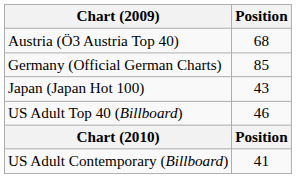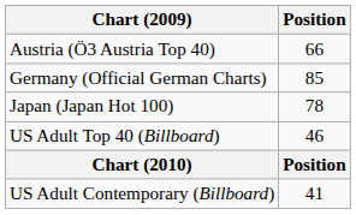 <table class="wikitable sortable">
 <tr>
 <th>Chart (2009)</th>
 <th>Position</th>
 </tr>
 <tr>
 <td>Austria (Ö3 Austria Top 40)</td>
-<td style="text-align:center;">68</td>
+<td style="text-align:center;">66</td>
 </tr>
 <tr>
 <td>Germany (Official German Charts)</td>
 <td style="text-align:center;">85</td>
 </tr>
 <tr>
 <td>Japan (Japan Hot 100)</td>
-<td style="text-align:center;">43</td>
+<td style="text-align:center;">78</td>
 </tr>
 <tr>
 <td>US Adult Top 40 (<em>Billboard</em>)</td>
 <td style="text-align:center;">46</td>
 </tr>
 <tr>
 <th>Chart (2010)</th>
 <th>Position</th>
 </tr>
 <tr>
 <td>US Adult Contemporary (<em>Billboard</em>)</td>
 <td style="text-align:center;">41</td>
 </tr>
 </table>
